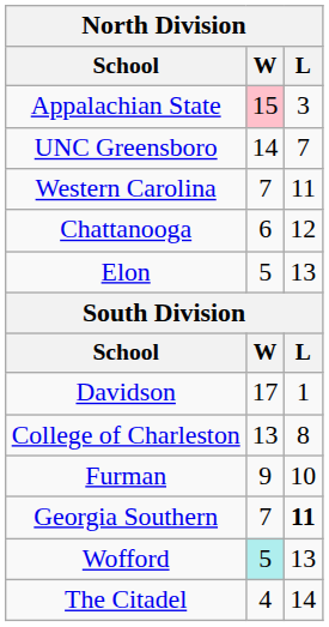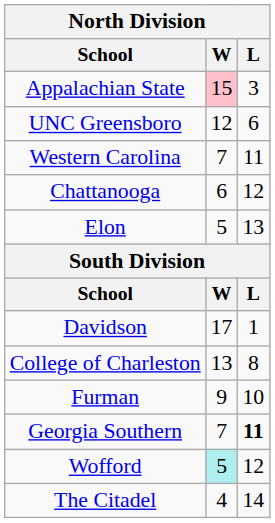 <table class="wikitable" style="text-align:center">
 <tr>
 <th colspan="6">North Division</th>
 </tr>
 <tr>
 <th style="font-size:90%;">School</th>
 <th style="font-size:90%;">W</th>
 <th style="font-size:90%;">L</th>
 </tr>
 <tr>
 <td><a href='#'>Appalachian State</a></td>
 <td style="background: pink;">15</td>
 <td>3</td>
 </tr>
 <tr>
 <td><a href='#'>UNC Greensboro</a></td>
-<td>14</td>
-<td>7</td>
+<td>12</td>
+<td>6</td>
 </tr>
 <tr>
 <td><a href='#'>Western Carolina</a></td>
 <td>7</td>
 <td>11</td>
 </tr>
 <tr>
 <td><a href='#'>Chattanooga</a></td>
 <td>6</td>
 <td>12</td>
 </tr>
 <tr>
 <td><a href='#'>Elon</a></td>
 <td>5</td>
 <td>13</td>
 </tr>
 <tr>
 <th colspan="6">South Division</th>
 </tr>
 <tr>
 <th style="font-size:90%;">School</th>
 <th style="font-size:90%;">W</th>
 <th style="font-size:90%;">L</th>
 </tr>
 <tr>
 <td><a href='#'>Davidson</a></td>
 <td>17</td>
 <td>1</td>
 </tr>
 <tr>
 <td><a href='#'>College of Charleston</a></td>
 <td>13</td>
 <td>8</td>
 </tr>
 <tr>
 <td><a href='#'>Furman</a></td>
 <td>9</td>
 <td>10</td>
 </tr>
 <tr>
 <td><a href='#'>Georgia Southern</a></td>
 <td>7</td>
 <td><strong>11</strong></td>
 </tr>
 <tr>
 <td><a href='#'>Wofford</a></td>
 <td style="background: paleturquoise;">5</td>
-<td>13</td>
+<td>12</td>
 </tr>
 <tr>
 <td><a href='#'>The Citadel</a></td>
 <td>4</td>
 <td>14</td>
 </tr>
 </table>
